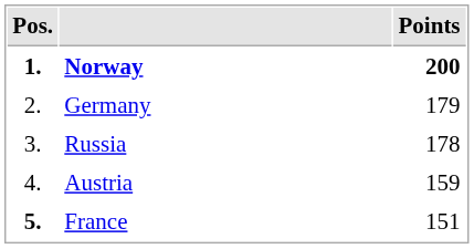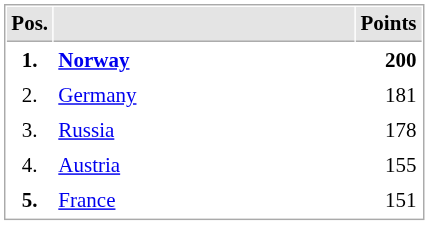 <table cellspacing="1" cellpadding="3" style="border:1px solid #AAAAAA;font-size:90%">
 <tr bgcolor="#E4E4E4">
 <th style="border-bottom:1px solid #AAAAAA" width=10>Pos.</th>
 <th style="border-bottom:1px solid #AAAAAA" width=200></th>
 <th style="border-bottom:1px solid #AAAAAA" width=20>Points</th>
 </tr>
 <tr>
 <td align="center"><strong>1.</strong></td>
 <td> <strong><a href='#'>Norway</a></strong></td>
 <td align="right"><strong>200</strong></td>
 </tr>
 <tr>
 <td align="center">2.</td>
 <td> <a href='#'>Germany</a></td>
-<td align="right">179</td>
+<td align="right">181</td>
 </tr>
 <tr>
 <td align="center">3.</td>
 <td> <a href='#'>Russia</a></td>
 <td align="right">178</td>
 </tr>
 <tr>
 <td align="center">4.</td>
 <td> <a href='#'>Austria</a></td>
-<td align="right">159</td>
+<td align="right">155</td>
 </tr>
 <tr>
 <td align="center"><strong>5.</strong></td>
 <td> <a href='#'>France</a></td>
 <td align="right">151</td>
 </tr>
 </table>
